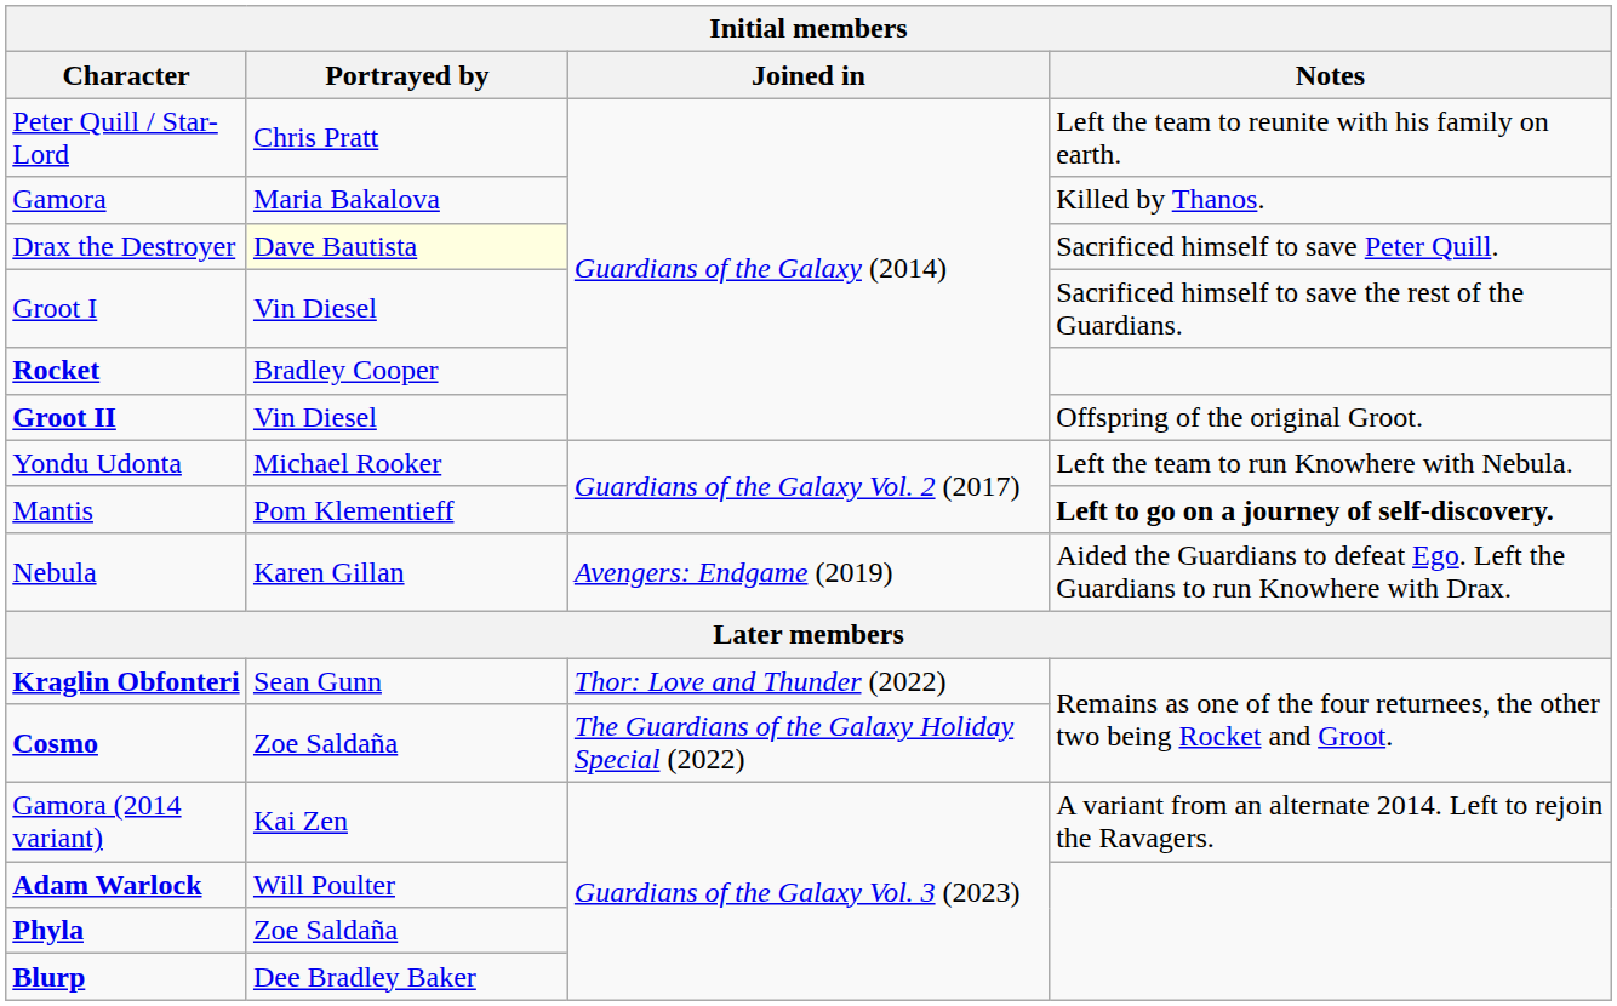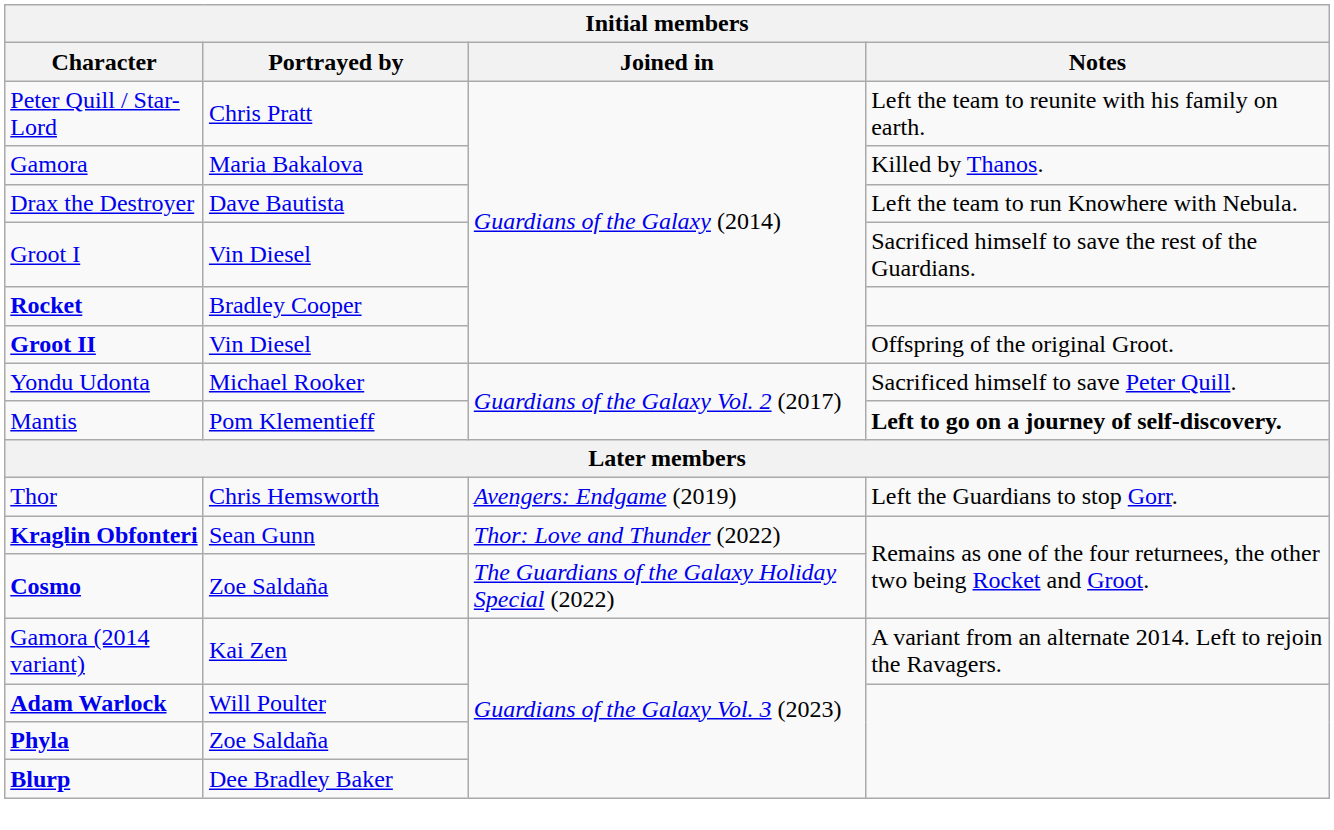 <table class="wikitable" style="width:100%;">
 <tr>
 <th colspan="4"><strong>Initial members</strong></th>
 </tr>
 <tr>
 <th width="15%" scope="col">Character</th>
 <th width="20%" scope="col">Portrayed by</th>
 <th width="30%" scope="col">Joined in</th>
 <th width="35%" scope="col">Notes</th>
 </tr>
 <tr>
 <td scope="row"><a href='#'>Peter Quill / Star-Lord</a></td>
 <td><a href='#'>Chris Pratt</a></td>
 <td rowspan="6"><em><a href='#'>Guardians of the Galaxy</a></em> (2014)</td>
 <td>Left the team to reunite with his family on earth.</td>
 </tr>
 <tr>
 <td scope="row"><a href='#'>Gamora</a></td>
 <td><a href='#'>Maria Bakalova</a></td>
 <td>Killed by <a href='#'>Thanos</a>.</td>
 </tr>
 <tr>
 <td scope="row"><a href='#'>Drax the Destroyer</a></td>
-<td style="background: lightyellow;"><a href='#'>Dave Bautista</a></td>
-<td>Sacrificed himself to save <a href='#'>Peter Quill</a>.</td>
+<td><a href='#'>Dave Bautista</a></td>
+<td>Left the team to run Knowhere with Nebula.</td>
 </tr>
 <tr>
 <td scope="row"><a href='#'>Groot I</a></td>
 <td><a href='#'>Vin Diesel</a></td>
 <td>Sacrificed himself to save the rest of the Guardians.</td>
 </tr>
 <tr>
 <td><strong><a href='#'>Rocket</a></strong></td>
 <td><a href='#'>Bradley Cooper</a></td>
 <td></td>
 </tr>
 <tr>
 <td><strong><a href='#'>Groot II</a></strong></td>
 <td><a href='#'>Vin Diesel</a></td>
 <td>Offspring of the original Groot.</td>
 </tr>
 <tr>
 <td scope="row"><a href='#'>Yondu Udonta</a></td>
 <td><a href='#'>Michael Rooker</a></td>
 <td rowspan="2"><em><a href='#'>Guardians of the Galaxy Vol. 2</a></em> (2017)</td>
-<td>Left the team to run Knowhere with Nebula.</td>
+<td>Sacrificed himself to save <a href='#'>Peter Quill</a>.</td>
 </tr>
 <tr>
 <td scope="row"><a href='#'>Mantis</a></td>
 <td><a href='#'>Pom Klementieff</a></td>
 <td><strong>Left to go on a journey of self-discovery.</strong></td>
 </tr>
 <tr>
-<td scope="row"><a href='#'>Nebula</a></td>
-<td><a href='#'>Karen Gillan</a></td>
-<td><em><a href='#'>Avengers: Endgame</a></em> (2019)</td>
-<td>Aided the Guardians to defeat <a href='#'>Ego</a>. Left the Guardians to run Knowhere with Drax.</td>
+<th colspan="4" scope="row">Later members</th>
 </tr>
 <tr>
-<th colspan="4" scope="row">Later members</th>
+<td scope="row"><a href='#'>Thor</a></td>
+<td><a href='#'>Chris Hemsworth</a></td>
+<td><em><a href='#'>Avengers: Endgame</a></em> (2019)</td>
+<td>Left the Guardians to stop <a href='#'>Gorr</a>.</td>
 </tr>
 <tr>
 <td scope="row"><strong><a href='#'>Kraglin Obfonteri</a></strong></td>
 <td><a href='#'>Sean Gunn</a></td>
 <td><em><a href='#'>Thor: Love and Thunder</a></em> (2022)</td>
 <td rowspan="2">Remains as one of the four returnees, the other two being <a href='#'>Rocket</a> and <a href='#'>Groot</a>.</td>
 </tr>
 <tr>
 <td scope="row"><strong><a href='#'>Cosmo</a></strong></td>
 <td><a href='#'>Zoe Saldaña</a></td>
 <td><em><a href='#'>The Guardians of the Galaxy Holiday Special</a></em> (2022)</td>
 </tr>
 <tr>
 <td scope="row"><a href='#'>Gamora (2014 variant)</a></td>
 <td><a href='#'>Kai Zen</a></td>
 <td rowspan="4"><em><a href='#'>Guardians of the Galaxy Vol. 3</a></em> (2023)</td>
 <td>A variant from an alternate 2014. Left to rejoin the Ravagers.</td>
 </tr>
 <tr>
 <td scope="row"><strong><a href='#'>Adam Warlock</a></strong></td>
 <td><a href='#'>Will Poulter</a></td>
 <td rowspan="3"></td>
 </tr>
 <tr>
 <td scope="row"><strong><a href='#'>Phyla</a></strong></td>
 <td><a href='#'>Zoe Saldaña</a></td>
 </tr>
 <tr>
 <td scope="row"><strong><a href='#'>Blurp</a></strong></td>
 <td><a href='#'>Dee Bradley Baker</a></td>
 </tr>
 </table>
